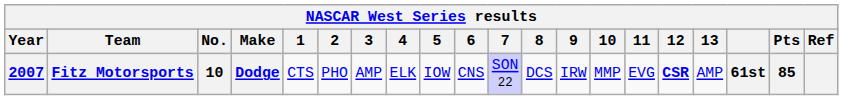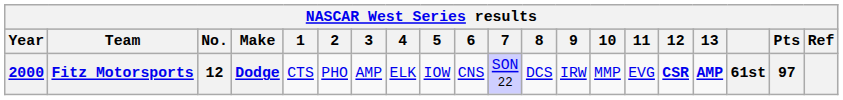 <table class="wikitable" style="text-align:center; font-size:75%">
 <tr>
 <th colspan=23><a href='#'>NASCAR West Series</a> results</th>
 </tr>
 <tr>
 <th>Year</th>
 <th>Team</th>
 <th>No.</th>
 <th>Make</th>
 <th>1</th>
 <th>2</th>
 <th>3</th>
 <th>4</th>
 <th>5</th>
 <th>6</th>
 <th>7</th>
 <th>8</th>
 <th>9</th>
 <th>10</th>
 <th>11</th>
 <th>12</th>
 <th>13</th>
 <th></th>
 <th>Pts</th>
 <th>Ref</th>
 </tr>
 <tr>
-<th><a href='#'>2007</a></th>
+<th><a href='#'>2000</a></th>
 <th><a href='#'>Fitz Motorsports</a></th>
-<th>10</th>
+<th>12</th>
 <th><a href='#'>Dodge</a></th>
 <td><a href='#'>CTS</a></td>
 <td><a href='#'>PHO</a></td>
 <td><a href='#'>AMP</a></td>
 <td><a href='#'>ELK</a></td>
 <td><a href='#'>IOW</a></td>
 <td><a href='#'>CNS</a></td>
 <td style="background:#CFCFFF;"><a href='#'>SON</a><br><small>22</small></td>
 <td><a href='#'>DCS</a></td>
 <td><a href='#'>IRW</a></td>
 <td><a href='#'>MMP</a></td>
 <td><a href='#'>EVG</a></td>
 <td><strong><a href='#'>CSR</a></strong></td>
-<td><a href='#'>AMP</a></td>
+<td><strong><a href='#'>AMP</a></strong></td>
 <th>61st</th>
-<th>85</th>
+<th>97</th>
 <th></th>
 </tr>
 </table>
